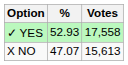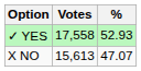 <table class="wikitable">
 <tr>
 <th>Option</th>
+<th>Votes</th>
 <th>%</th>
-<th>Votes</th>
 </tr>
 <tr>
 <td style=background:#bbf8be>✓ YES</td>
+<td style=background:#bbf8be>17,558</td>
 <td style=background:#bbf8be>52.93</td>
-<td style=background:#bbf8be>17,558</td>
 </tr>
 <tr>
 <td>X NO</td>
+<td>15,613</td>
 <td>47.07</td>
-<td>15,613</td>
 </tr>
 </table>
